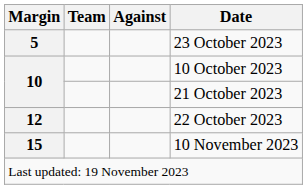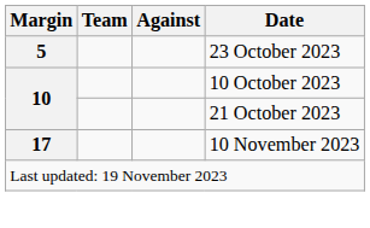 <table class="wikitable sortable">
 <tr>
 <th data-sort-type=number>Margin</th>
 <th>Team</th>
 <th>Against</th>
 <th data-sort-type=date>Date</th>
 </tr>
 <tr>
 <th>5</th>
 <td></td>
 <td></td>
 <td>23 October 2023</td>
 </tr>
 <tr>
 <th rowspan=2>10</th>
 <td></td>
 <td></td>
 <td>10 October 2023</td>
 </tr>
 <tr>
 <td></td>
 <td></td>
 <td>21 October 2023</td>
 </tr>
 <tr>
-<th>12</th>
-<td></td>
-<td></td>
-<td>22 October 2023</td>
-</tr>
-<tr>
-<th>15</th>
+<th>17</th>
 <td></td>
 <td></td>
 <td>10 November 2023</td>
 </tr>
 <tr class="sortbottom">
 <td colspan="4"><small>Last updated: 19 November 2023</small></td>
 </tr>
 </table>
